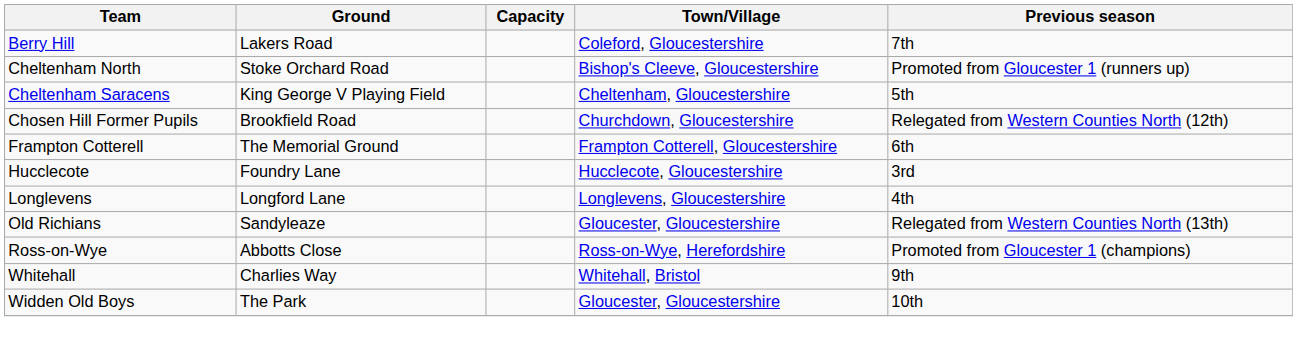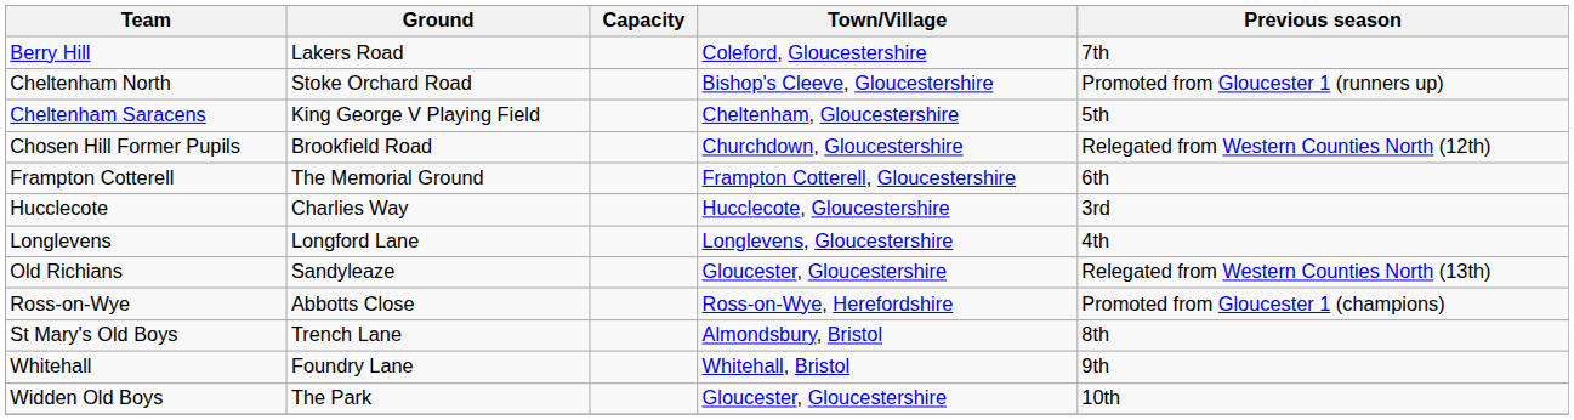 <table class="wikitable sortable" width=100%>
 <tr>
 <th>Team</th>
 <th>Ground</th>
 <th>Capacity</th>
 <th>Town/Village</th>
 <th>Previous season</th>
 </tr>
 <tr>
 <td><a href='#'>Berry Hill</a></td>
 <td>Lakers Road</td>
 <td></td>
 <td><a href='#'>Coleford</a>, <a href='#'>Gloucestershire</a></td>
 <td>7th</td>
 </tr>
 <tr>
 <td>Cheltenham North</td>
 <td>Stoke Orchard Road</td>
 <td></td>
 <td><a href='#'>Bishop's Cleeve</a>, <a href='#'>Gloucestershire</a></td>
 <td>Promoted from <a href='#'>Gloucester 1</a> (runners up)</td>
 </tr>
 <tr>
 <td><a href='#'>Cheltenham Saracens</a></td>
 <td>King George V Playing Field</td>
 <td></td>
 <td><a href='#'>Cheltenham</a>, <a href='#'>Gloucestershire</a></td>
 <td>5th</td>
 </tr>
 <tr>
 <td>Chosen Hill Former Pupils</td>
 <td>Brookfield Road</td>
 <td></td>
 <td><a href='#'>Churchdown</a>, <a href='#'>Gloucestershire</a></td>
 <td>Relegated from <a href='#'>Western Counties North</a> (12th)</td>
 </tr>
 <tr>
 <td>Frampton Cotterell</td>
 <td>The Memorial Ground</td>
 <td></td>
 <td><a href='#'>Frampton Cotterell</a>, <a href='#'>Gloucestershire</a></td>
 <td>6th</td>
 </tr>
 <tr>
 <td>Hucclecote</td>
-<td>Foundry Lane</td>
+<td>Charlies Way</td>
 <td></td>
 <td><a href='#'>Hucclecote</a>, <a href='#'>Gloucestershire</a></td>
 <td>3rd</td>
 </tr>
 <tr>
 <td>Longlevens</td>
 <td>Longford Lane</td>
 <td></td>
 <td><a href='#'>Longlevens</a>, <a href='#'>Gloucestershire</a></td>
 <td>4th</td>
 </tr>
 <tr>
 <td>Old Richians</td>
 <td>Sandyleaze</td>
 <td></td>
 <td><a href='#'>Gloucester</a>, <a href='#'>Gloucestershire</a></td>
 <td>Relegated from <a href='#'>Western Counties North</a> (13th)</td>
 </tr>
 <tr>
 <td>Ross-on-Wye</td>
 <td>Abbotts Close</td>
 <td></td>
 <td><a href='#'>Ross-on-Wye</a>, <a href='#'>Herefordshire</a></td>
 <td>Promoted from <a href='#'>Gloucester 1</a> (champions)</td>
 </tr>
 <tr>
+<td>St Mary's Old Boys</td>
+<td>Trench Lane</td>
+<td></td>
+<td><a href='#'>Almondsbury</a>, <a href='#'>Bristol</a></td>
+<td>8th</td>
+</tr>
+<tr>
 <td>Whitehall</td>
-<td>Charlies Way</td>
+<td>Foundry Lane</td>
 <td></td>
 <td><a href='#'>Whitehall</a>, <a href='#'>Bristol</a></td>
 <td>9th</td>
 </tr>
 <tr>
 <td>Widden Old Boys</td>
 <td>The Park</td>
 <td></td>
 <td><a href='#'>Gloucester</a>, <a href='#'>Gloucestershire</a></td>
 <td>10th</td>
 </tr>
 <tr>
 </tr>
 </table>
